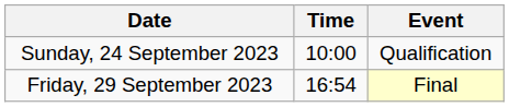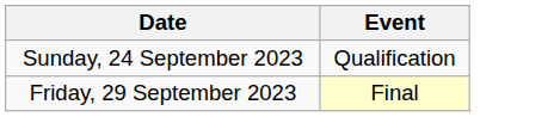 <table class = "wikitable" style="text-align:center;">
 <tr>
 <th width=220>Date</th>
-<th width=50>Time</th>
 <th width=100>Event</th>
 </tr>
 <tr>
 <td>Sunday, 24 September 2023</td>
-<td>10:00</td>
 <td>Qualification</td>
 </tr>
 <tr>
 <td>Friday, 29 September 2023</td>
-<td>16:54</td>
 <td bgcolor=ffffcc>Final</td>
 </tr>
 </table>
